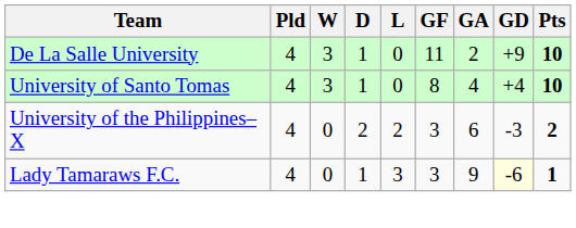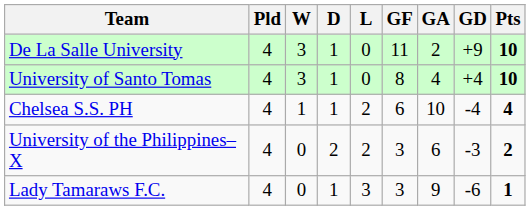 <table class="wikitable" style="text-align: center;">
 <tr>
 <th width="200">Team</th>
 <th width="20">Pld</th>
 <th width="20">W</th>
 <th width="20">D</th>
 <th width="20">L</th>
 <th width="20">GF</th>
 <th width="20">GA</th>
 <th width="20">GD</th>
 <th width="20">Pts</th>
 </tr>
 <tr bgcolor=#ccffcc>
 <td style="text-align:left;"><a href='#'>De La Salle University</a></td>
 <td>4</td>
 <td>3</td>
 <td>1</td>
 <td>0</td>
 <td>11</td>
 <td>2</td>
 <td>+9</td>
 <td><strong>10</strong></td>
 </tr>
 <tr bgcolor=#ccffcc>
 <td style="text-align:left;"><a href='#'>University of Santo Tomas</a></td>
 <td>4</td>
 <td>3</td>
 <td>1</td>
 <td>0</td>
 <td>8</td>
 <td>4</td>
 <td>+4</td>
 <td><strong>10</strong></td>
 </tr>
 <tr>
+<td style="text-align:left;"><a href='#'>Chelsea S.S. PH</a></td>
+<td>4</td>
+<td>1</td>
+<td>1</td>
+<td>2</td>
+<td>6</td>
+<td>10</td>
+<td>-4</td>
+<td><strong>4</strong></td>
+</tr>
+<tr>
 <td style="text-align:left;"><a href='#'>University of the Philippines–X</a></td>
 <td>4</td>
 <td>0</td>
 <td>2</td>
 <td>2</td>
 <td>3</td>
 <td>6</td>
 <td>-3</td>
 <td><strong>2</strong></td>
 </tr>
 <tr>
 <td style="text-align:left;"><a href='#'>Lady Tamaraws F.C.</a></td>
 <td>4</td>
 <td>0</td>
 <td>1</td>
 <td>3</td>
 <td>3</td>
 <td>9</td>
-<td style="background: lightyellow;">-6</td>
+<td>-6</td>
 <td><strong>1</strong></td>
 </tr>
 </table>
